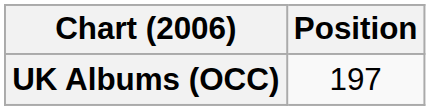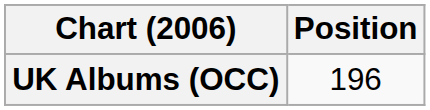 <table class="wikitable plainrowheaders" style="text-align:center">
 <tr>
 <th scope="col">Chart (2006)</th>
 <th scope="col">Position</th>
 </tr>
 <tr>
 <th scope="row">UK Albums (OCC)</th>
-<td>197</td>
+<td>196</td>
 </tr>
 </table>
